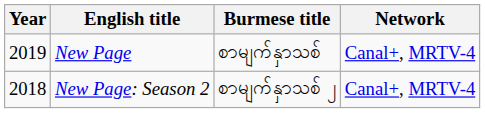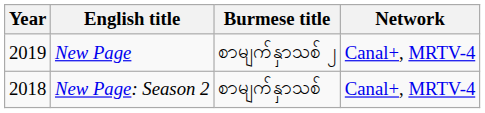 <table class="wikitable">
 <tr>
 <th>Year</th>
 <th>English title</th>
 <th>Burmese title</th>
 <th>Network</th>
 </tr>
 <tr>
 <td>2019</td>
 <td><em><a href='#'>New Page</a></em></td>
-<td>စာမျက်နှာသစ်</td>
+<td>စာမျက်နှာသစ် ၂</td>
 <td><a href='#'>Canal+</a>, <a href='#'>MRTV-4</a></td>
 </tr>
 <tr>
 <td>2018</td>
 <td><em><a href='#'>New Page</a>: Season 2</em></td>
-<td>စာမျက်နှာသစ် ၂</td>
+<td>စာမျက်နှာသစ်</td>
 <td><a href='#'>Canal+</a>, <a href='#'>MRTV-4</a></td>
 </tr>
 </table>
